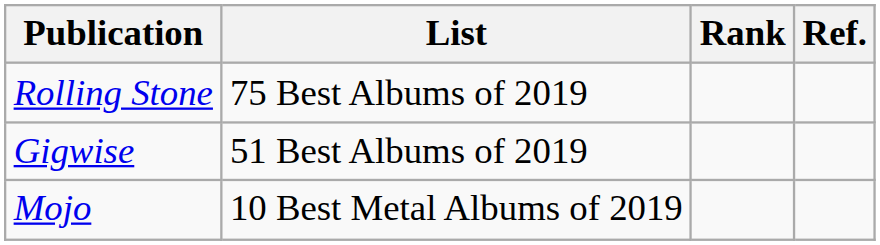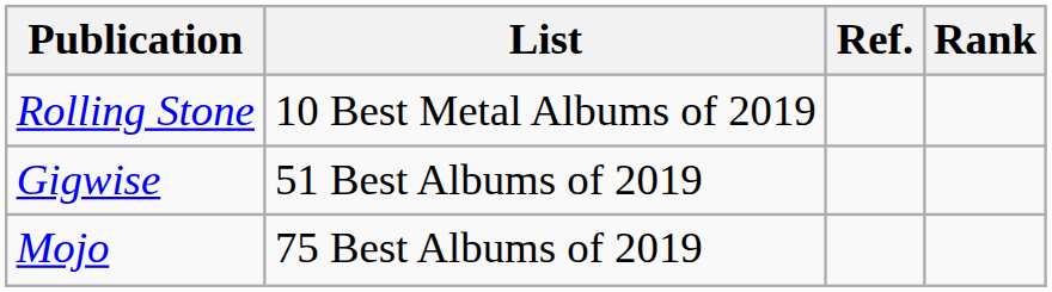 <table class="wikitable sortable">
 <tr>
 <th>Publication</th>
 <th>List</th>
+<th>Ref.</th>
 <th>Rank</th>
-<th>Ref.</th>
 </tr>
 <tr>
 <td><em><a href='#'>Rolling Stone</a></em></td>
-<td>75 Best Albums of 2019</td>
+<td>10 Best Metal Albums of 2019</td>
 <td></td>
 <td></td>
 </tr>
 <tr>
 <td><em><a href='#'>Gigwise</a></em></td>
 <td>51 Best Albums of 2019</td>
 <td></td>
 <td></td>
 </tr>
 <tr>
 <td><em><a href='#'>Mojo</a></em></td>
-<td>10 Best Metal Albums of 2019</td>
+<td>75 Best Albums of 2019</td>
 <td></td>
 <td></td>
 </tr>
 </table>
